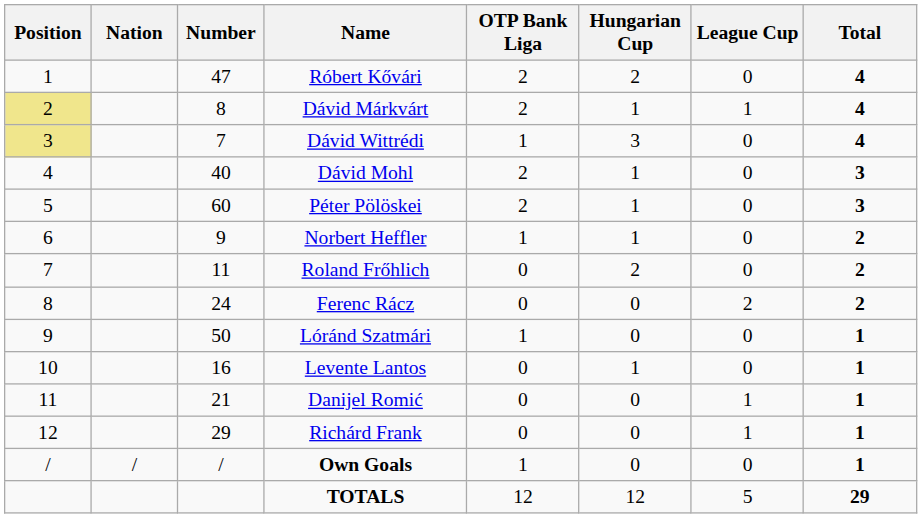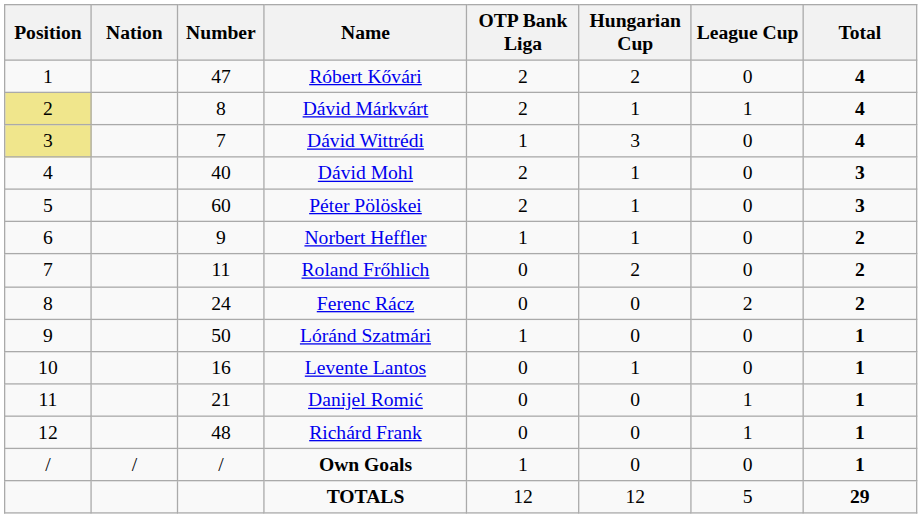 <table class="wikitable" style="font-size: 95%; text-align: center;">
 <tr>
 <th width=60>Position</th>
 <th width=60>Nation</th>
 <th width=60>Number</th>
 <th width=150>Name</th>
 <th width=80>OTP Bank Liga</th>
 <th width=80>Hungarian Cup</th>
 <th width=80>League Cup</th>
 <th width=80>Total</th>
 </tr>
 <tr>
 <td>1</td>
 <td></td>
 <td>47</td>
 <td><a href='#'>Róbert Kővári</a></td>
 <td>2</td>
 <td>2</td>
 <td>0</td>
 <td><strong>4</strong></td>
 </tr>
 <tr>
 <td style="background: khaki;">2</td>
 <td></td>
 <td>8</td>
 <td><a href='#'>Dávid Márkvárt</a></td>
 <td>2</td>
 <td>1</td>
 <td>1</td>
 <td><strong>4</strong></td>
 </tr>
 <tr>
 <td style="background: khaki;">3</td>
 <td></td>
 <td>7</td>
 <td><a href='#'>Dávid Wittrédi</a></td>
 <td>1</td>
 <td>3</td>
 <td>0</td>
 <td><strong>4</strong></td>
 </tr>
 <tr>
 <td>4</td>
 <td></td>
 <td>40</td>
 <td><a href='#'>Dávid Mohl</a></td>
 <td>2</td>
 <td>1</td>
 <td>0</td>
 <td><strong>3</strong></td>
 </tr>
 <tr>
 <td>5</td>
 <td></td>
 <td>60</td>
 <td><a href='#'>Péter Pölöskei</a></td>
 <td>2</td>
 <td>1</td>
 <td>0</td>
 <td><strong>3</strong></td>
 </tr>
 <tr>
 <td>6</td>
 <td></td>
 <td>9</td>
 <td><a href='#'>Norbert Heffler</a></td>
 <td>1</td>
 <td>1</td>
 <td>0</td>
 <td><strong>2</strong></td>
 </tr>
 <tr>
 <td>7</td>
 <td></td>
 <td>11</td>
 <td><a href='#'>Roland Frőhlich</a></td>
 <td>0</td>
 <td>2</td>
 <td>0</td>
 <td><strong>2</strong></td>
 </tr>
 <tr>
 <td>8</td>
 <td></td>
 <td>24</td>
 <td><a href='#'>Ferenc Rácz</a></td>
 <td>0</td>
 <td>0</td>
 <td>2</td>
 <td><strong>2</strong></td>
 </tr>
 <tr>
 <td>9</td>
 <td></td>
 <td>50</td>
 <td><a href='#'>Lóránd Szatmári</a></td>
 <td>1</td>
 <td>0</td>
 <td>0</td>
 <td><strong>1</strong></td>
 </tr>
 <tr>
 <td>10</td>
 <td></td>
 <td>16</td>
 <td><a href='#'>Levente Lantos</a></td>
 <td>0</td>
 <td>1</td>
 <td>0</td>
 <td><strong>1</strong></td>
 </tr>
 <tr>
 <td>11</td>
 <td></td>
 <td>21</td>
 <td><a href='#'>Danijel Romić</a></td>
 <td>0</td>
 <td>0</td>
 <td>1</td>
 <td><strong>1</strong></td>
 </tr>
 <tr>
 <td>12</td>
 <td></td>
-<td>29</td>
+<td>48</td>
 <td><a href='#'>Richárd Frank</a></td>
 <td>0</td>
 <td>0</td>
 <td>1</td>
 <td><strong>1</strong></td>
 </tr>
 <tr>
 <td>/</td>
 <td>/</td>
 <td>/</td>
 <td><strong>Own Goals</strong></td>
 <td>1</td>
 <td>0</td>
 <td>0</td>
 <td><strong>1</strong></td>
 </tr>
 <tr>
 <td></td>
 <td></td>
 <td></td>
 <td><strong>TOTALS</strong></td>
 <td>12</td>
 <td>12</td>
 <td>5</td>
 <td><strong>29</strong></td>
 </tr>
 </table>
